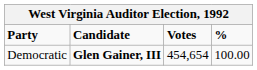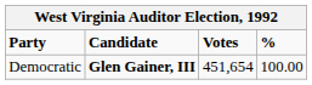 <table class="wikitable">
 <tr>
 <th colspan="4">West Virginia Auditor Election, 1992</th>
 </tr>
 <tr>
 <td><strong>Party</strong></td>
 <td><strong>Candidate</strong></td>
 <td><strong>Votes</strong></td>
 <td><strong>%</strong></td>
 </tr>
 <tr>
 <td>Democratic</td>
 <td><strong>Glen Gainer, III</strong></td>
-<td>454,654</td>
+<td>451,654</td>
 <td>100.00</td>
 </tr>
 </table>
